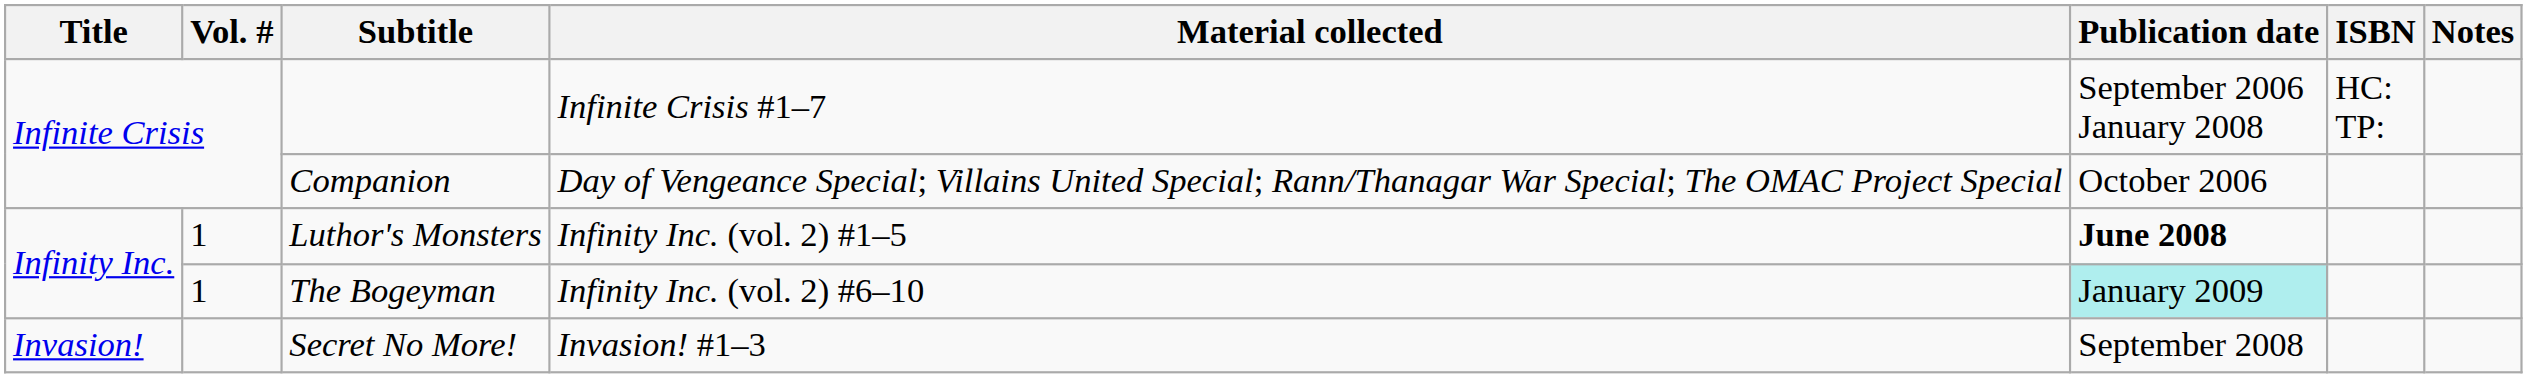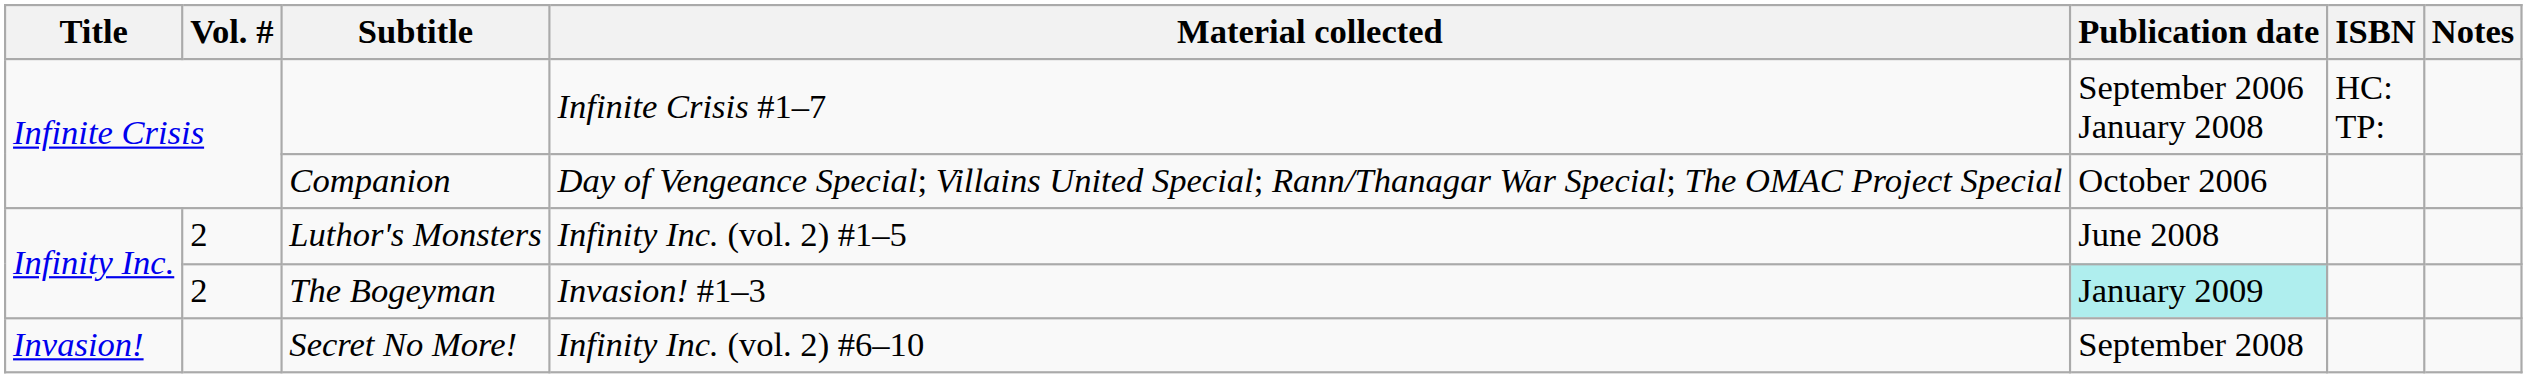 <table class="wikitable">
 <tr>
 <th>Title</th>
 <th>Vol. #</th>
 <th>Subtitle</th>
 <th>Material collected</th>
 <th>Publication date</th>
 <th>ISBN</th>
 <th>Notes</th>
 </tr>
 <tr>
 <td colspan="2" rowspan="2"><em><a href='#'>Infinite Crisis</a></em></td>
 <td></td>
 <td><em>Infinite Crisis</em> #1–7</td>
 <td style=white-space:nowrap>September 2006<br>January 2008</td>
 <td style=white-space:nowrap>HC: <br>TP: </td>
 <td></td>
 </tr>
 <tr>
 <td><em>Companion</em></td>
 <td><em>Day of Vengeance Special</em>; <em>Villains United Special</em>; <em>Rann/Thanagar War Special</em>; <em>The OMAC Project Special</em></td>
 <td>October 2006</td>
 <td></td>
 <td></td>
 </tr>
 <tr>
 <td rowspan="2"><em><a href='#'>Infinity Inc.</a></em></td>
-<td>1</td>
+<td>2</td>
 <td><em>Luthor's Monsters</em></td>
 <td><em>Infinity Inc.</em> (vol. 2) #1–5</td>
-<td><strong>June 2008</strong></td>
+<td>June 2008</td>
 <td></td>
 <td></td>
 </tr>
 <tr>
-<td>1</td>
+<td>2</td>
 <td><em>The Bogeyman</em></td>
-<td><em>Infinity Inc.</em> (vol. 2) #6–10</td>
+<td><em>Invasion!</em> #1–3</td>
 <td style="background: paleturquoise;">January 2009</td>
 <td></td>
 <td></td>
 </tr>
 <tr>
 <td><em><a href='#'>Invasion!</a></em></td>
 <td></td>
 <td><em>Secret No More!</em></td>
-<td><em>Invasion!</em> #1–3</td>
+<td><em>Infinity Inc.</em> (vol. 2) #6–10</td>
 <td>September 2008</td>
 <td></td>
 <td></td>
 </tr>
 </table>
